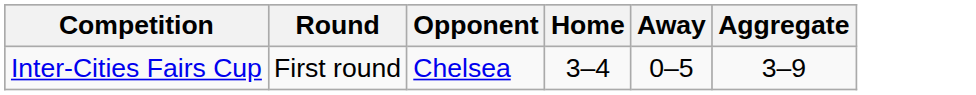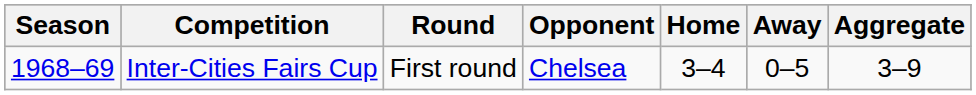 <table class="wikitable">
 <tr>
+<th>Season</th>
 <th>Competition</th>
 <th>Round</th>
 <th>Opponent</th>
 <th>Home</th>
 <th>Away</th>
 <th>Aggregate</th>
 </tr>
 <tr>
+<td><a href='#'>1968–69</a></td>
 <td><a href='#'>Inter-Cities Fairs Cup</a></td>
 <td>First round</td>
 <td> <a href='#'>Chelsea</a></td>
 <td align="center">3–4</td>
 <td align="center">0–5</td>
 <td align="center">3–9</td>
 </tr>
 </table>
